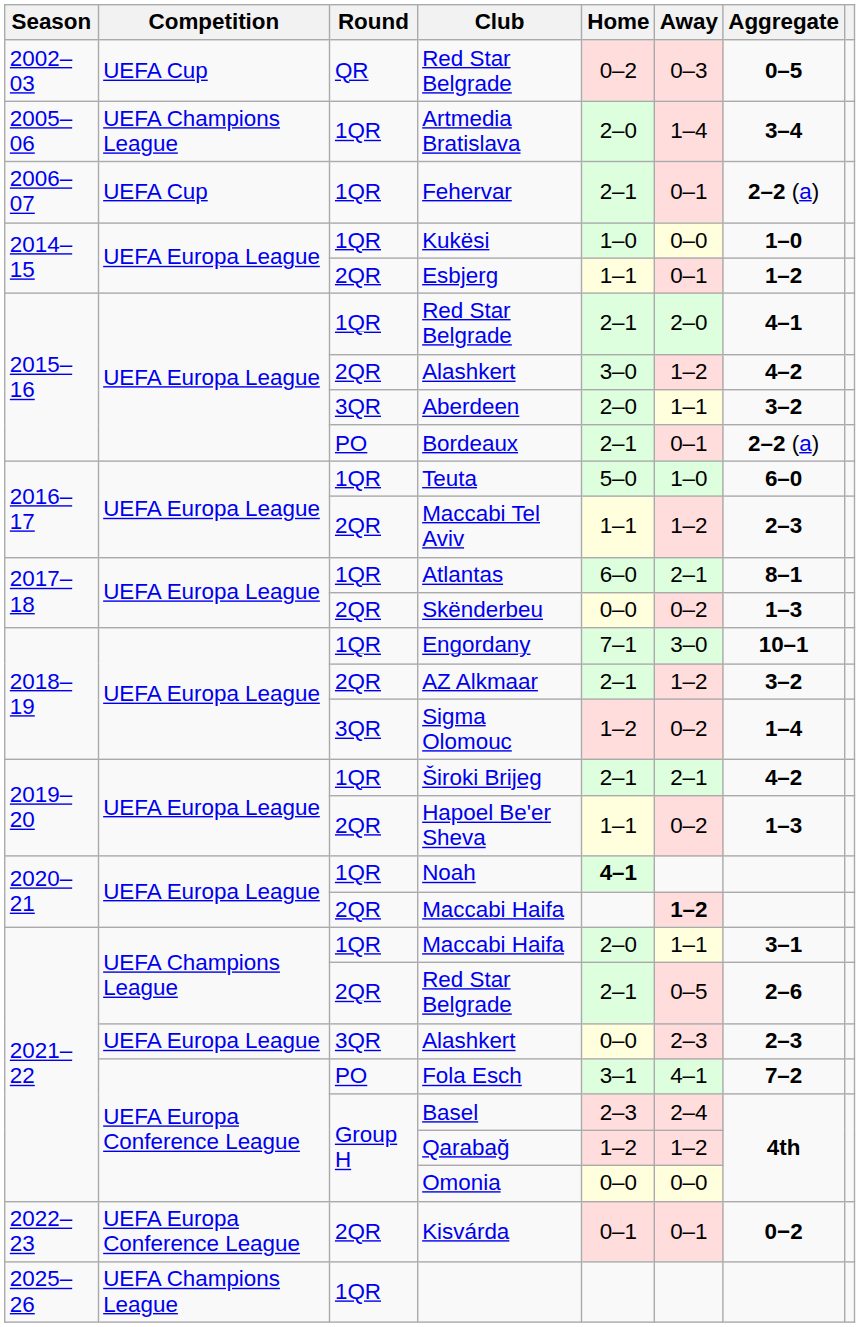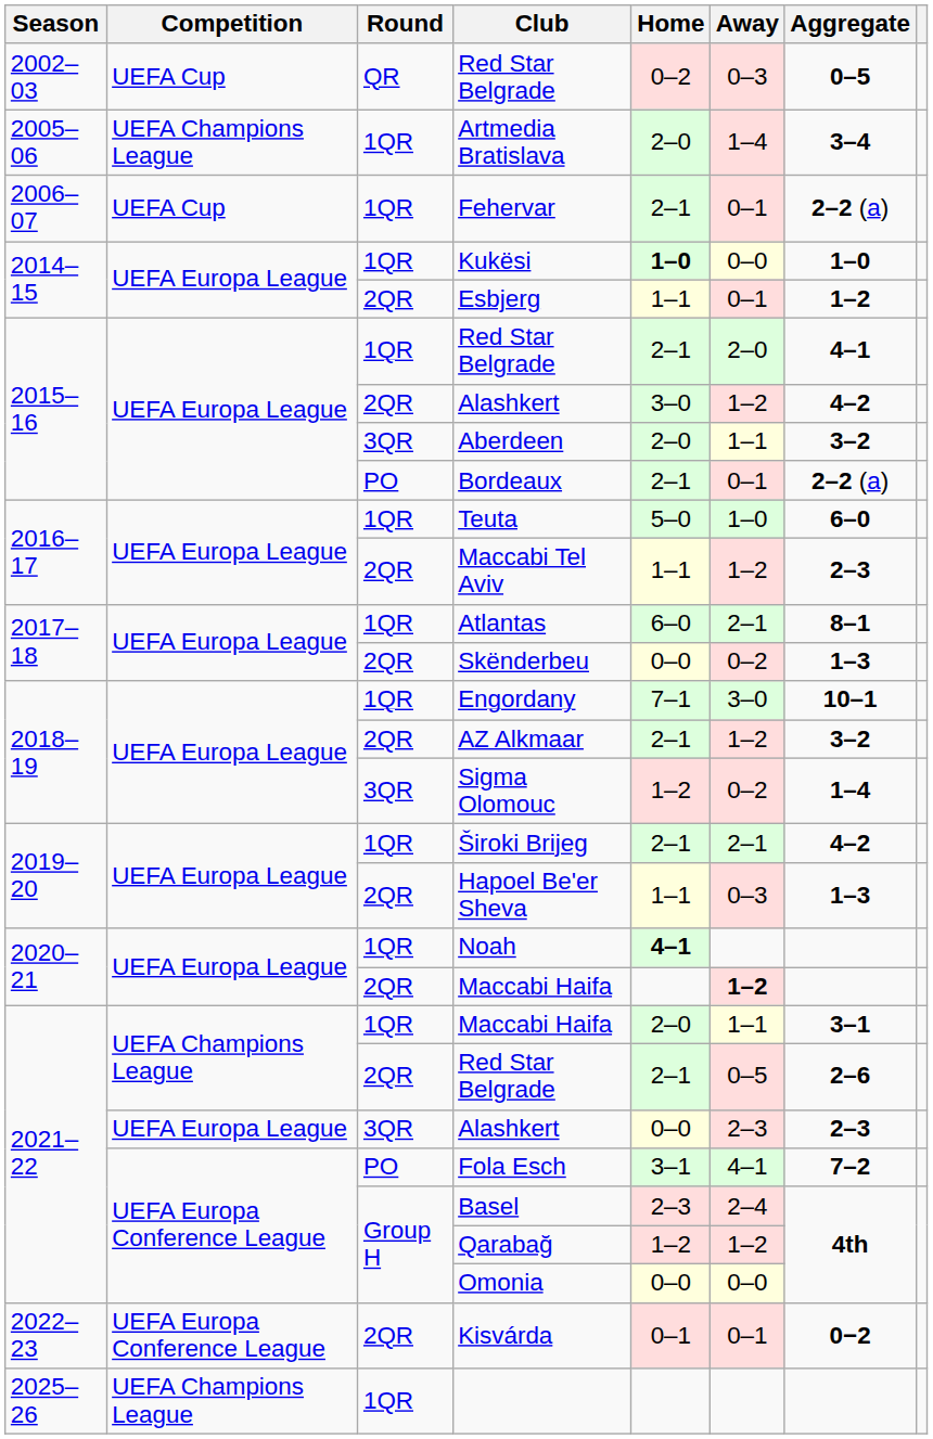 <table class="wikitable">
 <tr>
 <th>Season</th>
 <th>Competition</th>
 <th>Round</th>
 <th>Club</th>
 <th>Home</th>
 <th>Away</th>
 <th>Aggregate</th>
 <th></th>
 </tr>
 <tr>
 <td><a href='#'>2002–03</a></td>
 <td><a href='#'>UEFA Cup</a></td>
 <td><a href='#'>QR</a></td>
 <td> <a href='#'>Red Star Belgrade</a></td>
 <td bgcolor="#ffdddd" style="text-align: center;">0–2</td>
 <td bgcolor="#ffdddd" style="text-align: center;">0–3</td>
 <td style="text-align: center;"><strong>0–5</strong></td>
 <td></td>
 </tr>
 <tr>
 <td><a href='#'>2005–06</a></td>
 <td><a href='#'>UEFA Champions League</a></td>
 <td><a href='#'>1QR</a></td>
 <td> <a href='#'>Artmedia Bratislava</a></td>
 <td bgcolor="#ddffdd" style="text-align: center;">2–0</td>
 <td bgcolor="#ffdddd" style="text-align: center;">1–4 </td>
 <td style="text-align: center;"><strong>3–4</strong></td>
 <td></td>
 </tr>
 <tr>
 <td><a href='#'>2006–07</a></td>
 <td><a href='#'>UEFA Cup</a></td>
 <td><a href='#'>1QR</a></td>
 <td> <a href='#'>Fehervar</a></td>
 <td bgcolor="#ddffdd" style="text-align: center;">2–1</td>
 <td bgcolor="#ffdddd" style="text-align: center;">0–1</td>
 <td style="text-align: center;"><strong>2–2</strong> (<a href='#'>a</a>)</td>
 <td></td>
 </tr>
 <tr>
 <td rowspan="2"><a href='#'>2014–15</a></td>
 <td rowspan="2"><a href='#'>UEFA Europa League</a></td>
 <td><a href='#'>1QR</a></td>
 <td> <a href='#'>Kukësi</a></td>
-<td bgcolor="#ddffdd" style="text-align: center;">1–0</td>
+<td bgcolor="#ddffdd" style="text-align: center;"><strong>1–0</strong></td>
 <td bgcolor="#ffffdd" style="text-align: center;">0–0</td>
 <td style="text-align: center;"><strong>1–0</strong></td>
 <td></td>
 </tr>
 <tr>
 <td><a href='#'>2QR</a></td>
 <td> <a href='#'>Esbjerg</a></td>
 <td bgcolor="#ffffdd" style="text-align: center;">1–1</td>
 <td bgcolor="#ffdddd" style="text-align: center;">0–1</td>
 <td style="text-align: center;"><strong>1–2</strong></td>
 <td></td>
 </tr>
 <tr>
 <td rowspan="4"><a href='#'>2015–16</a></td>
 <td rowspan="4"><a href='#'>UEFA Europa League</a></td>
 <td><a href='#'>1QR</a></td>
 <td> <a href='#'>Red Star Belgrade</a></td>
 <td bgcolor="#ddffdd" style="text-align: center;">2–1</td>
 <td bgcolor="#ddffdd" style="text-align: center;">2–0</td>
 <td style="text-align: center;"><strong>4–1</strong></td>
 <td></td>
 </tr>
 <tr>
 <td><a href='#'>2QR</a></td>
 <td> <a href='#'>Alashkert</a></td>
 <td bgcolor="#ddffdd" style="text-align: center;">3–0</td>
 <td bgcolor="#ffdddd" style="text-align: center;">1–2</td>
 <td style="text-align: center;"><strong>4–2</strong></td>
 <td></td>
 </tr>
 <tr>
 <td><a href='#'>3QR</a></td>
 <td> <a href='#'>Aberdeen</a></td>
 <td bgcolor="#ddffdd" style="text-align:center;">2–0</td>
 <td bgcolor="#ffffdd" style="text-align: center;">1–1</td>
 <td style="text-align: center;"><strong>3–2</strong></td>
 <td></td>
 </tr>
 <tr>
 <td><a href='#'>PO</a></td>
 <td> <a href='#'>Bordeaux</a></td>
 <td bgcolor="#ddffdd" style="text-align: center;">2–1</td>
 <td bgcolor="#ffdddd" style="text-align: center;">0–1</td>
 <td style="text-align: center;"><strong>2–2</strong> (<a href='#'>a</a>)</td>
 <td></td>
 </tr>
 <tr>
 <td rowspan="2"><a href='#'>2016–17</a></td>
 <td rowspan="2"><a href='#'>UEFA Europa League</a></td>
 <td><a href='#'>1QR</a></td>
 <td> <a href='#'>Teuta</a></td>
 <td bgcolor="#ddffdd" style="text-align: center;">5–0</td>
 <td bgcolor="#ddffdd" style="text-align: center;">1–0</td>
 <td style="text-align: center;"><strong>6–0</strong></td>
 <td></td>
 </tr>
 <tr>
 <td><a href='#'>2QR</a></td>
 <td> <a href='#'>Maccabi Tel Aviv</a></td>
 <td bgcolor="#ffffdd" style="text-align: center;">1–1</td>
 <td bgcolor="#ffdddd" style="text-align: center;">1–2</td>
 <td style="text-align: center;"><strong>2–3</strong></td>
 <td></td>
 </tr>
 <tr>
 <td rowspan="2"><a href='#'>2017–18</a></td>
 <td rowspan="2"><a href='#'>UEFA Europa League</a></td>
 <td><a href='#'>1QR</a></td>
 <td> <a href='#'>Atlantas</a></td>
 <td bgcolor="#ddffdd" style="text-align:center;">6–0</td>
 <td bgcolor="#ddffdd" style="text-align:center;">2–1</td>
 <td style="text-align:center;"><strong>8–1</strong></td>
 <td></td>
 </tr>
 <tr>
 <td><a href='#'>2QR</a></td>
 <td> <a href='#'>Skënderbeu</a></td>
 <td bgcolor="#ffffdd" style="text-align:center;">0–0</td>
 <td bgcolor="#ffdddd" style="text-align: center;">0–2</td>
 <td style="text-align: center;"><strong>1–3</strong></td>
 <td></td>
 </tr>
 <tr>
 <td rowspan="3"><a href='#'>2018–19</a></td>
 <td rowspan="3"><a href='#'>UEFA Europa League</a></td>
 <td><a href='#'>1QR</a></td>
 <td> <a href='#'>Engordany</a></td>
 <td bgcolor="#ddffdd" style="text-align:center;">7–1</td>
 <td bgcolor="#ddffdd" style="text-align:center;">3–0</td>
 <td style="text-align:center;"><strong>10–1</strong></td>
 <td></td>
 </tr>
 <tr>
 <td><a href='#'>2QR</a></td>
 <td> <a href='#'>AZ Alkmaar</a></td>
 <td bgcolor="#ddffdd" style="text-align: center;">2–1</td>
 <td bgcolor="#ffdddd" style="text-align:center;">1–2</td>
 <td style="text-align:center;"><strong>3–2</strong></td>
 <td></td>
 </tr>
 <tr>
 <td><a href='#'>3QR</a></td>
 <td> <a href='#'>Sigma Olomouc</a></td>
 <td bgcolor="#ffdddd" style="text-align:center;">1–2</td>
 <td bgcolor="#ffdddd" style="text-align:center;">0–2</td>
 <td style="text-align:center;"><strong>1–4</strong></td>
 <td></td>
 </tr>
 <tr>
 <td rowspan="2"><a href='#'>2019–20</a></td>
 <td rowspan="2"><a href='#'>UEFA Europa League</a></td>
 <td><a href='#'>1QR</a></td>
 <td> <a href='#'>Široki Brijeg</a></td>
 <td bgcolor="#ddffdd" style="text-align:center;">2–1</td>
 <td bgcolor="#ddffdd" style="text-align:center;">2–1</td>
 <td style="text-align:center;"><strong>4–2</strong></td>
 <td></td>
 </tr>
 <tr>
 <td><a href='#'>2QR</a></td>
 <td> <a href='#'>Hapoel Be'er Sheva</a></td>
 <td bgcolor="#ffffdd" style="text-align:center;">1–1</td>
-<td bgcolor="#ffdddd" style="text-align:center;">0–2</td>
+<td bgcolor="#ffdddd" style="text-align: center;">0–3</td>
 <td style="text-align:center;"><strong>1–3</strong></td>
 <td></td>
 </tr>
 <tr>
 <td rowspan="2"><a href='#'>2020–21</a></td>
 <td rowspan="2"><a href='#'>UEFA Europa League</a></td>
 <td><a href='#'>1QR</a></td>
 <td> <a href='#'>Noah</a></td>
 <td bgcolor="#ddffdd" style="text-align:center;"><strong>4–1</strong></td>
 <td></td>
 <td></td>
 <td></td>
 </tr>
 <tr>
 <td><a href='#'>2QR</a></td>
 <td> <a href='#'>Maccabi Haifa</a></td>
 <td></td>
 <td bgcolor="#ffdddd" style="text-align:center;"><strong>1–2</strong></td>
 <td></td>
 <td></td>
 </tr>
 <tr>
 <td rowspan="7"><a href='#'>2021–22</a></td>
 <td rowspan="2"><a href='#'>UEFA Champions League</a></td>
 <td><a href='#'>1QR</a></td>
 <td> <a href='#'>Maccabi Haifa</a></td>
 <td bgcolor="#ddffdd" style="text-align:center;">2–0</td>
 <td bgcolor="#ffffdd" style="text-align:center;">1–1</td>
 <td style="text-align:center;"><strong>3–1</strong></td>
 <td></td>
 </tr>
 <tr>
 <td><a href='#'>2QR</a></td>
 <td> <a href='#'>Red Star Belgrade</a></td>
 <td bgcolor="#ddffdd" style="text-align:center;">2–1</td>
 <td bgcolor="#ffdddd" style="text-align:center;">0–5</td>
 <td style="text-align:center;"><strong>2–6</strong></td>
 <td></td>
 </tr>
 <tr>
 <td><a href='#'>UEFA Europa League</a></td>
 <td><a href='#'>3QR</a></td>
 <td> <a href='#'>Alashkert</a></td>
 <td bgcolor="#ffffdd" style="text-align:center;">0–0</td>
 <td bgcolor="#ffdddd" style="text-align:center;">2–3 </td>
 <td style="text-align:center;"><strong>2–3</strong></td>
 <td></td>
 </tr>
 <tr>
 <td rowspan="4"><a href='#'>UEFA Europa Conference League</a></td>
 <td><a href='#'>PO</a></td>
 <td> <a href='#'>Fola Esch</a></td>
 <td bgcolor="#ddffdd" style="text-align:center;">3–1</td>
 <td bgcolor="#ddffdd" style="text-align:center;">4–1</td>
 <td style="text-align:center;"><strong>7–2</strong></td>
 <td></td>
 </tr>
 <tr>
 <td rowspan="3"><a href='#'>Group H</a></td>
 <td> <a href='#'>Basel</a></td>
 <td bgcolor="#ffdddd" style="text-align:center;">2–3</td>
 <td bgcolor="#ffdddd" style="text-align:center;">2–4</td>
 <td rowspan="3" align=center><strong>4th</strong></td>
 <td rowspan="3" align=center></td>
 </tr>
 <tr>
 <td> <a href='#'>Qarabağ</a></td>
 <td bgcolor="#ffdddd" style="text-align:center;">1–2</td>
 <td bgcolor="#ffdddd" style="text-align:center;">1–2</td>
 </tr>
 <tr>
 <td> <a href='#'>Omonia</a></td>
 <td bgcolor="#ffffdd" style="text-align: center;">0–0</td>
 <td bgcolor="#ffffdd" style="text-align: center;">0–0</td>
 </tr>
 <tr>
 <td><a href='#'>2022–23</a></td>
 <td><a href='#'>UEFA Europa Conference League</a></td>
 <td><a href='#'>2QR</a></td>
 <td> <a href='#'>Kisvárda</a></td>
 <td bgcolor="#ffdddd" style="text-align:center;">0–1</td>
 <td bgcolor="#ffdddd" style="text-align:center;">0–1</td>
 <td style="text-align: center;"><strong>0−2</strong></td>
 <td></td>
 </tr>
 <tr>
 <td><a href='#'>2025–26</a></td>
 <td><a href='#'>UEFA Champions League</a></td>
 <td><a href='#'>1QR</a></td>
 <td></td>
 <td style="text-align:center;"></td>
 <td style="text-align:center;"></td>
 <td style="text-align: center;"></td>
 <td></td>
 </tr>
 </table>
